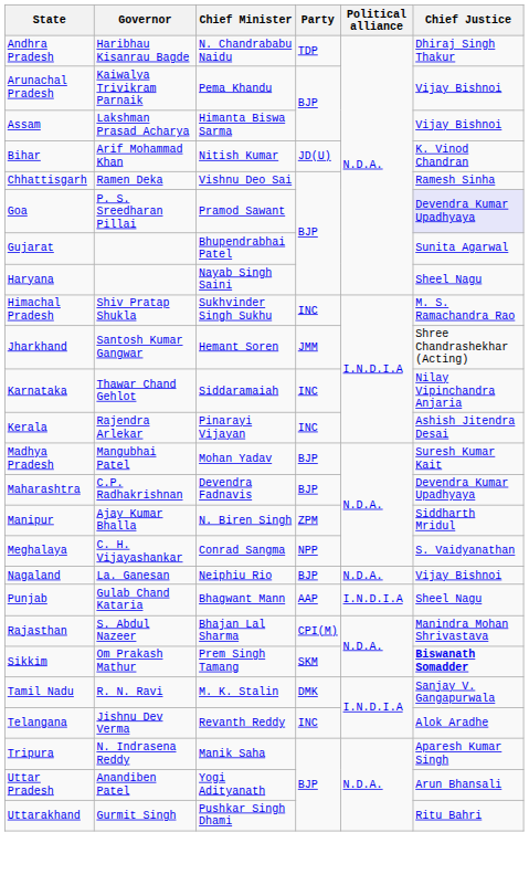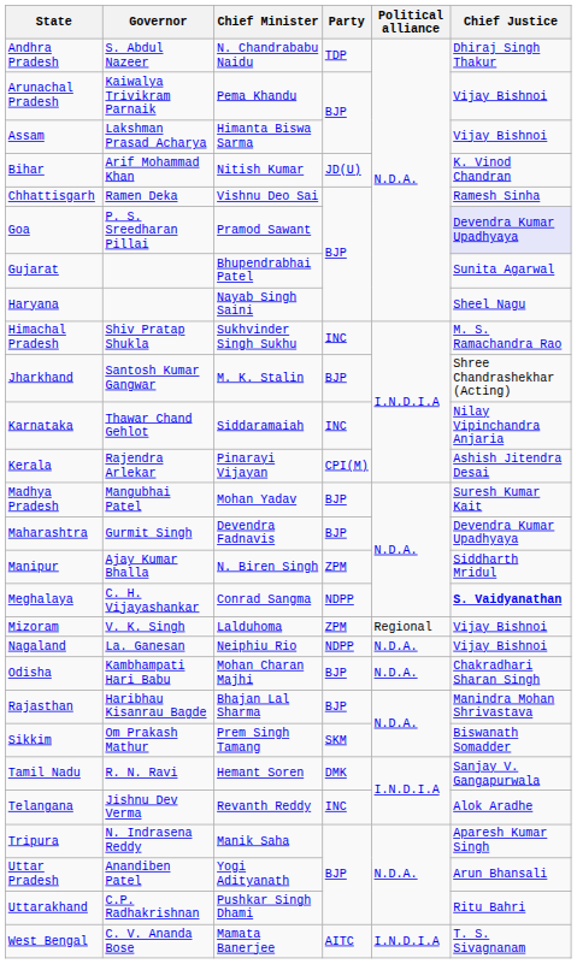 <table class="wikitable sortable">
 <tr>
 <th>State</th>
 <th>Governor</th>
 <th>Chief Minister</th>
 <th>Party</th>
 <th>Political alliance</th>
 <th>Chief Justice</th>
 </tr>
 <tr>
 <td><a href='#'>Andhra Pradesh</a></td>
-<td><a href='#'>Haribhau Kisanrau Bagde</a></td>
+<td><a href='#'>S. Abdul Nazeer</a></td>
 <td><a href='#'>N. Chandrababu Naidu</a></td>
 <td><a href='#'>TDP</a></td>
 <td rowspan="8"><a href='#'>N.D.A.</a></td>
 <td><a href='#'>Dhiraj Singh Thakur</a></td>
 </tr>
 <tr>
 <td><a href='#'>Arunachal Pradesh</a></td>
 <td><a href='#'>Kaiwalya Trivikram Parnaik</a></td>
 <td><a href='#'>Pema Khandu</a></td>
 <td rowspan="2"><a href='#'>BJP</a></td>
 <td><a href='#'>Vijay Bishnoi</a></td>
 </tr>
 <tr>
 <td><a href='#'>Assam</a></td>
 <td><a href='#'>Lakshman Prasad Acharya</a></td>
 <td><a href='#'>Himanta Biswa Sarma</a></td>
 <td><a href='#'>Vijay Bishnoi</a></td>
 </tr>
 <tr>
 <td><a href='#'>Bihar</a></td>
 <td><a href='#'>Arif Mohammad Khan</a></td>
 <td><a href='#'>Nitish Kumar</a></td>
 <td><a href='#'>JD(U)</a></td>
 <td><a href='#'>K. Vinod Chandran</a></td>
 </tr>
 <tr>
 <td><a href='#'>Chhattisgarh</a></td>
 <td><a href='#'>Ramen Deka</a></td>
 <td><a href='#'>Vishnu Deo Sai</a></td>
 <td rowspan="4"><a href='#'>BJP</a></td>
 <td><a href='#'>Ramesh Sinha</a></td>
 </tr>
 <tr>
 <td><a href='#'>Goa</a></td>
 <td><a href='#'>P. S. Sreedharan Pillai</a></td>
 <td><a href='#'>Pramod Sawant</a></td>
 <td style="background: lavender;"><a href='#'>Devendra Kumar Upadhyaya</a></td>
 </tr>
 <tr>
 <td><a href='#'>Gujarat</a></td>
 <td></td>
 <td><a href='#'>Bhupendrabhai Patel</a></td>
 <td><a href='#'>Sunita Agarwal</a></td>
 </tr>
 <tr>
 <td><a href='#'>Haryana</a></td>
 <td></td>
 <td><a href='#'>Nayab Singh Saini</a></td>
 <td><a href='#'>Sheel Nagu</a></td>
 </tr>
 <tr>
 <td><a href='#'>Himachal Pradesh</a></td>
 <td><a href='#'>Shiv Pratap Shukla</a></td>
 <td><a href='#'>Sukhvinder Singh Sukhu</a></td>
 <td><a href='#'>INC</a></td>
 <td rowspan="4"><a href='#'>I.N.D.I.A</a></td>
 <td><a href='#'>M. S. Ramachandra Rao</a></td>
 </tr>
 <tr>
 <td><a href='#'>Jharkhand</a></td>
 <td><a href='#'>Santosh Kumar Gangwar</a></td>
-<td><a href='#'>Hemant Soren</a></td>
-<td><a href='#'>JMM</a></td>
+<td><a href='#'>M. K. Stalin</a></td>
+<td><a href='#'>BJP</a></td>
 <td>Shree Chandrashekhar (Acting)</td>
 </tr>
 <tr>
 <td><a href='#'>Karnataka</a></td>
 <td><a href='#'>Thawar Chand Gehlot</a></td>
 <td><a href='#'>Siddaramaiah</a></td>
 <td><a href='#'>INC</a></td>
 <td><a href='#'>Nilay Vipinchandra Anjaria</a></td>
 </tr>
 <tr>
 <td><a href='#'>Kerala</a></td>
 <td><a href='#'>Rajendra Arlekar</a></td>
 <td><a href='#'>Pinarayi Vijayan</a></td>
-<td><a href='#'>INC</a></td>
+<td><a href='#'>CPI(M)</a></td>
 <td><a href='#'>Ashish Jitendra Desai</a></td>
 </tr>
 <tr>
 <td><a href='#'>Madhya Pradesh</a></td>
 <td><a href='#'>Mangubhai Patel</a></td>
 <td><a href='#'>Mohan Yadav</a></td>
 <td><a href='#'>BJP</a></td>
 <td rowspan="4"><a href='#'>N.D.A.</a></td>
 <td><a href='#'>Suresh Kumar Kait</a></td>
 </tr>
 <tr>
 <td><a href='#'>Maharashtra</a></td>
-<td><a href='#'>C.P. Radhakrishnan</a></td>
+<td><a href='#'>Gurmit Singh</a></td>
 <td><a href='#'>Devendra Fadnavis</a></td>
 <td><a href='#'>BJP</a></td>
 <td><a href='#'>Devendra Kumar Upadhyaya</a></td>
 </tr>
 <tr>
 <td><a href='#'>Manipur</a></td>
 <td><a href='#'>Ajay Kumar Bhalla</a></td>
 <td><a href='#'>N. Biren Singh</a></td>
 <td><a href='#'>ZPM</a></td>
 <td><a href='#'>Siddharth Mridul</a></td>
 </tr>
 <tr>
 <td><a href='#'>Meghalaya</a></td>
 <td><a href='#'>C. H. Vijayashankar</a></td>
 <td><a href='#'>Conrad Sangma</a></td>
-<td><a href='#'>NPP</a></td>
-<td><a href='#'>S. Vaidyanathan</a></td>
+<td><a href='#'>NDPP</a></td>
+<td><strong><a href='#'>S. Vaidyanathan</a></strong></td>
+</tr>
+<tr>
+<td><a href='#'>Mizoram</a></td>
+<td><a href='#'>V. K. Singh</a></td>
+<td><a href='#'>Lalduhoma</a></td>
+<td><a href='#'>ZPM</a></td>
+<td>Regional</td>
+<td><a href='#'>Vijay Bishnoi</a></td>
 </tr>
 <tr>
 <td><a href='#'>Nagaland</a></td>
 <td><a href='#'>La. Ganesan</a></td>
 <td><a href='#'>Neiphiu Rio</a></td>
-<td><a href='#'>BJP</a></td>
+<td><a href='#'>NDPP</a></td>
 <td><a href='#'>N.D.A.</a></td>
 <td><a href='#'>Vijay Bishnoi</a></td>
 </tr>
 <tr>
-<td><a href='#'>Punjab</a></td>
-<td><a href='#'>Gulab Chand Kataria</a></td>
-<td><a href='#'>Bhagwant Mann</a></td>
-<td><a href='#'>AAP</a></td>
-<td><a href='#'>I.N.D.I.A</a></td>
-<td><a href='#'>Sheel Nagu</a></td>
+<td><a href='#'>Odisha</a></td>
+<td><a href='#'>Kambhampati Hari Babu</a></td>
+<td><a href='#'>Mohan Charan Majhi</a></td>
+<td><a href='#'>BJP</a></td>
+<td><a href='#'>N.D.A.</a></td>
+<td><a href='#'>Chakradhari Sharan Singh</a></td>
 </tr>
 <tr>
 <td><a href='#'>Rajasthan</a></td>
-<td><a href='#'>S. Abdul Nazeer</a></td>
+<td><a href='#'>Haribhau Kisanrau Bagde</a></td>
 <td><a href='#'>Bhajan Lal Sharma</a></td>
-<td><a href='#'>CPI(M)</a></td>
+<td><a href='#'>BJP</a></td>
 <td rowspan="2"><a href='#'>N.D.A.</a></td>
 <td><a href='#'>Manindra Mohan Shrivastava</a></td>
 </tr>
 <tr>
 <td><a href='#'>Sikkim</a></td>
 <td><a href='#'>Om Prakash Mathur</a></td>
 <td><a href='#'>Prem Singh Tamang</a></td>
 <td><a href='#'>SKM</a></td>
-<td><strong><a href='#'>Biswanath Somadder</a></strong></td>
+<td><a href='#'>Biswanath Somadder</a></td>
 </tr>
 <tr>
 <td><a href='#'>Tamil Nadu</a></td>
 <td><a href='#'>R. N. Ravi</a></td>
-<td><a href='#'>M. K. Stalin</a></td>
+<td><a href='#'>Hemant Soren</a></td>
 <td><a href='#'>DMK</a></td>
 <td rowspan="2"><a href='#'>I.N.D.I.A</a></td>
 <td><a href='#'>Sanjay V. Gangapurwala</a></td>
 </tr>
 <tr>
 <td><a href='#'>Telangana</a></td>
 <td><a href='#'>Jishnu Dev Verma</a></td>
 <td><a href='#'>Revanth Reddy</a></td>
 <td><a href='#'>INC</a></td>
 <td><a href='#'>Alok Aradhe</a></td>
 </tr>
 <tr>
 <td><a href='#'>Tripura</a></td>
 <td><a href='#'>N. Indrasena Reddy</a></td>
 <td><a href='#'>Manik Saha</a></td>
 <td rowspan="3"><a href='#'>BJP</a></td>
 <td rowspan="3"><a href='#'>N.D.A.</a></td>
 <td><a href='#'>Aparesh Kumar Singh</a></td>
 </tr>
 <tr>
 <td><a href='#'>Uttar Pradesh</a></td>
 <td><a href='#'>Anandiben Patel</a></td>
 <td><a href='#'>Yogi Adityanath</a></td>
 <td><a href='#'>Arun Bhansali</a></td>
 </tr>
 <tr>
 <td><a href='#'>Uttarakhand</a></td>
-<td><a href='#'>Gurmit Singh</a></td>
+<td><a href='#'>C.P. Radhakrishnan</a></td>
 <td><a href='#'>Pushkar Singh Dhami</a></td>
 <td><a href='#'>Ritu Bahri</a></td>
 </tr>
+<tr>
+<td><a href='#'>West Bengal</a></td>
+<td><a href='#'>C. V. Ananda Bose</a></td>
+<td><a href='#'>Mamata Banerjee</a></td>
+<td><a href='#'>AITC</a></td>
+<td><a href='#'>I.N.D.I.A</a></td>
+<td><a href='#'>T. S. Sivagnanam</a></td>
+</tr>
 </table>
